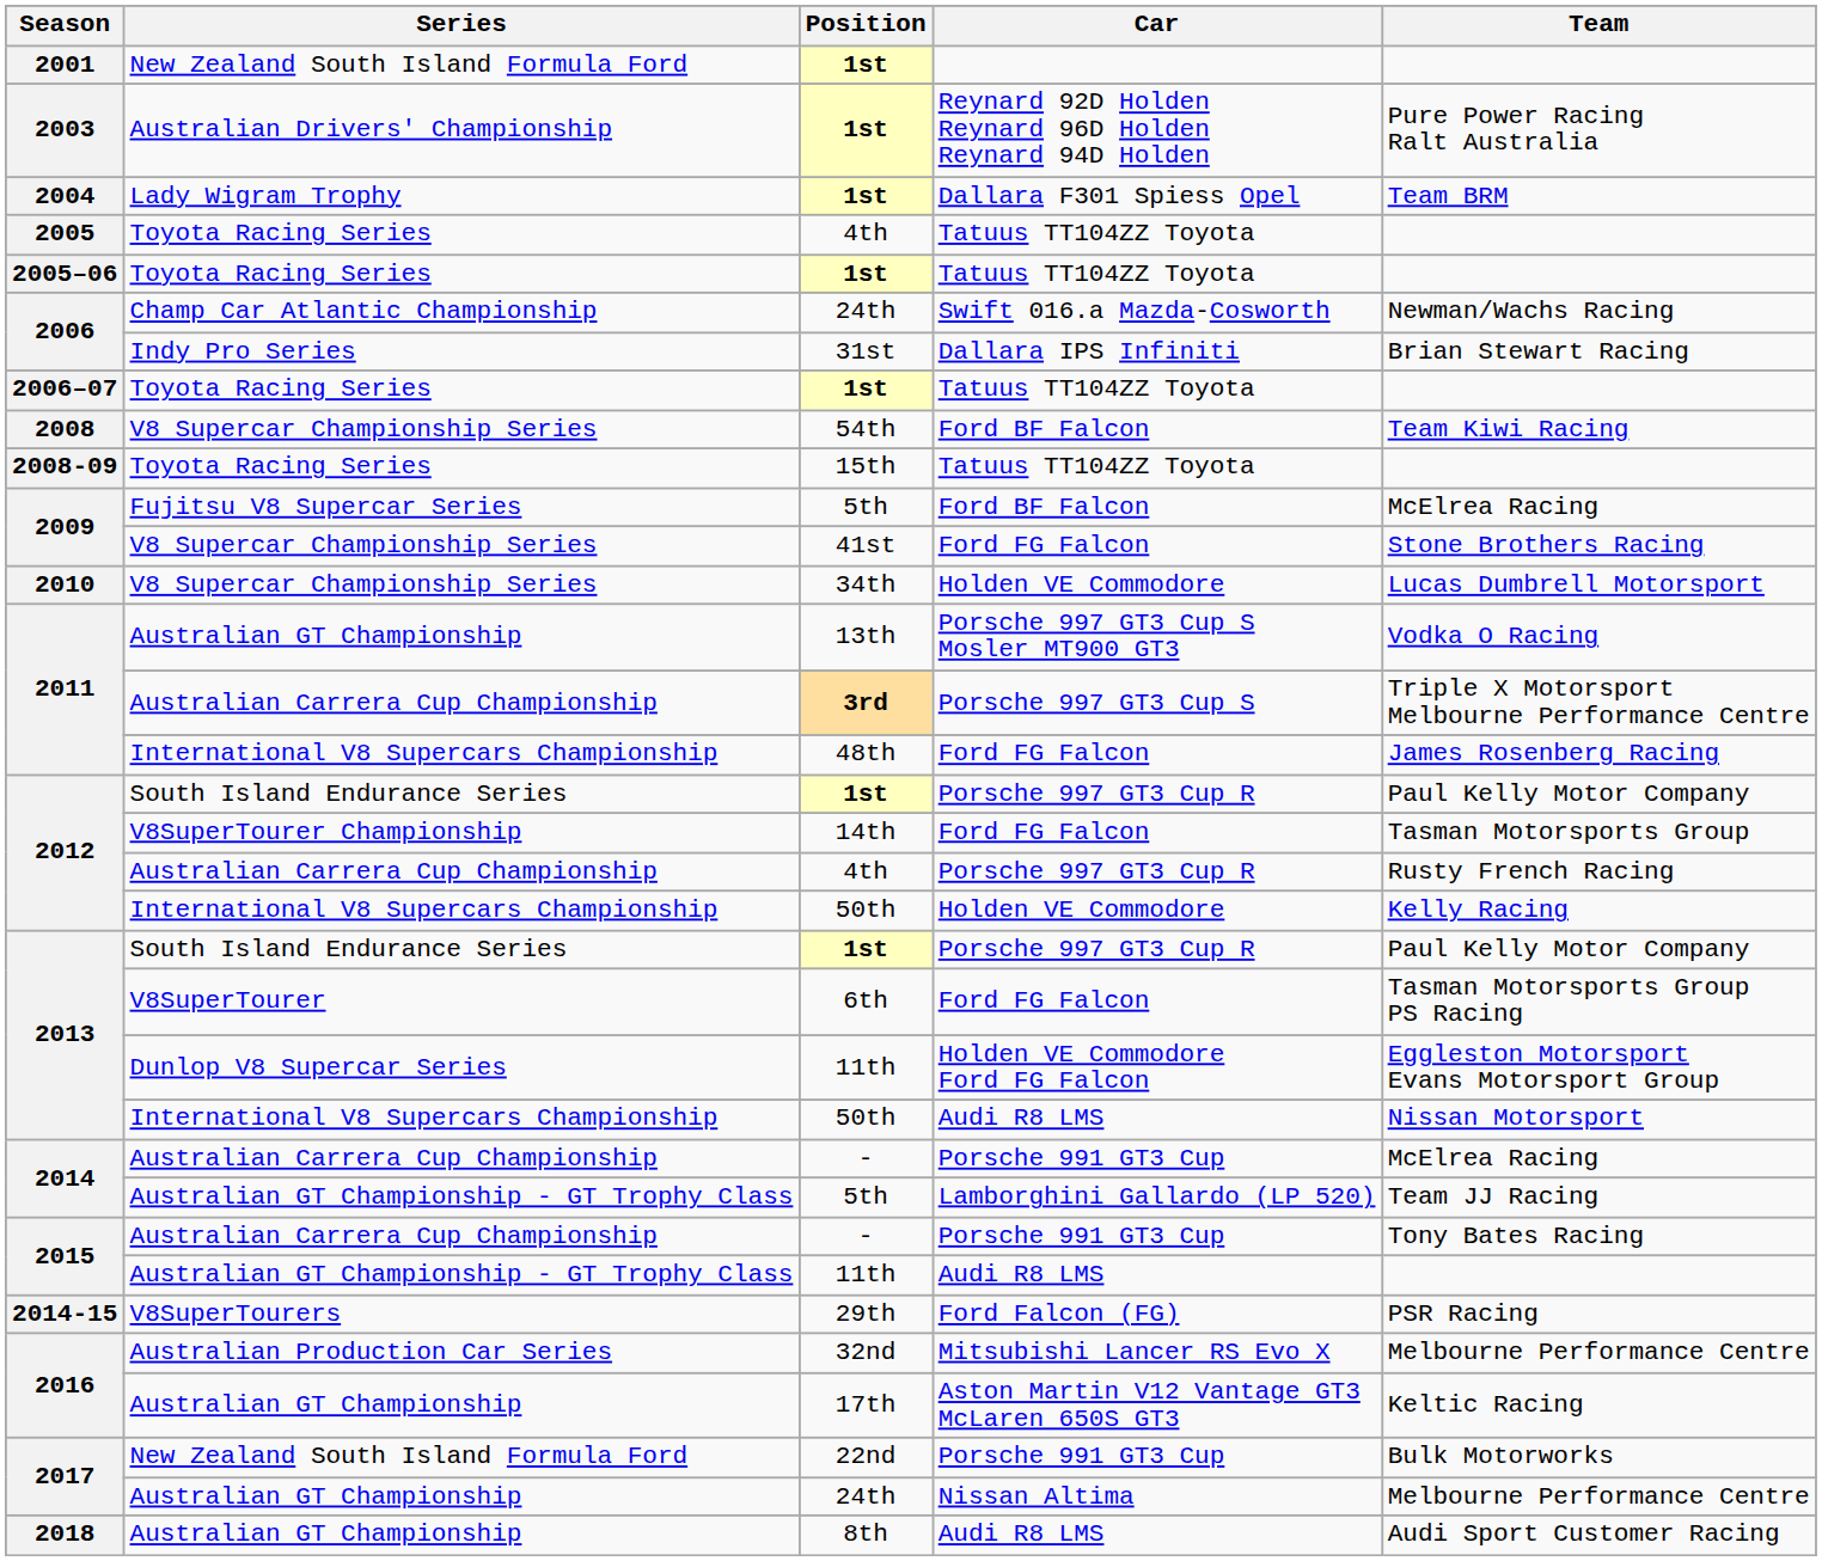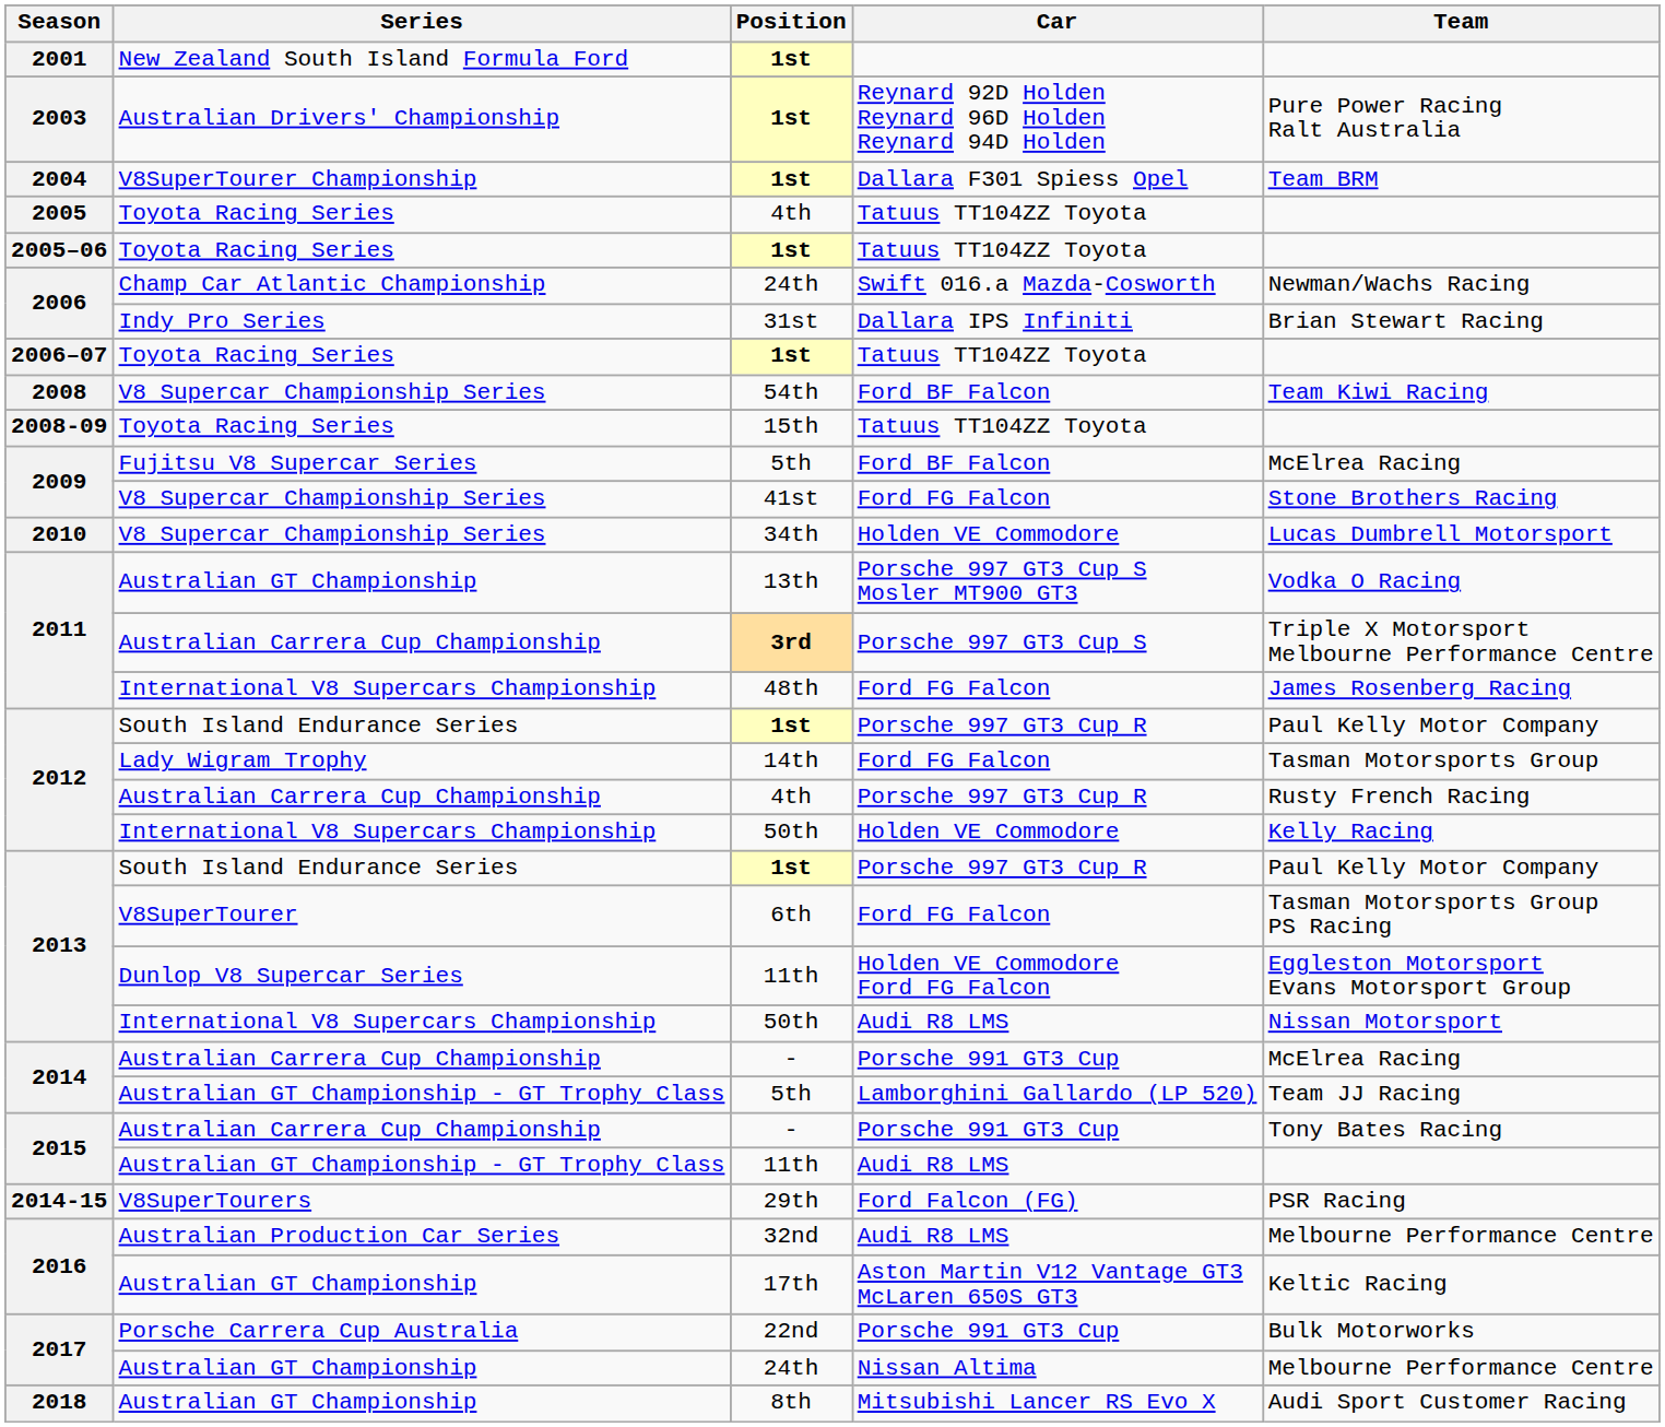 <table class="wikitable" style="font-size: 87%;">
 <tr>
 <th>Season</th>
 <th>Series</th>
 <th>Position</th>
 <th>Car</th>
 <th>Team</th>
 </tr>
 <tr>
 <th>2001</th>
 <td><a href='#'>New Zealand</a> South Island <a href='#'>Formula Ford</a></td>
 <td align="center" style="background:#ffffbf;"><strong>1st</strong></td>
 <td></td>
 <td></td>
 </tr>
 <tr>
 <th>2003</th>
 <td><a href='#'>Australian Drivers' Championship</a></td>
 <td align="center" style="background:#ffffbf;"><strong>1st</strong></td>
 <td><a href='#'>Reynard</a> 92D <a href='#'>Holden</a><br><a href='#'>Reynard</a> 96D <a href='#'>Holden</a><br><a href='#'>Reynard</a> 94D <a href='#'>Holden</a></td>
 <td>Pure Power Racing<br>Ralt Australia</td>
 </tr>
 <tr>
 <th>2004</th>
-<td><a href='#'>Lady Wigram Trophy</a></td>
+<td><a href='#'>V8SuperTourer Championship</a></td>
 <td align="center" style="background:#ffffbf;"><strong>1st</strong></td>
 <td><a href='#'>Dallara</a> F301 Spiess <a href='#'>Opel</a></td>
 <td><a href='#'>Team BRM</a></td>
 </tr>
 <tr>
 <th>2005</th>
 <td><a href='#'>Toyota Racing Series</a></td>
 <td align="center">4th</td>
 <td><a href='#'>Tatuus</a> TT104ZZ Toyota</td>
 <td></td>
 </tr>
 <tr>
 <th>2005–06</th>
 <td><a href='#'>Toyota Racing Series</a></td>
 <td align="center" style="background:#ffffbf;"><strong>1st</strong></td>
 <td><a href='#'>Tatuus</a> TT104ZZ Toyota</td>
 <td></td>
 </tr>
 <tr>
 <th rowspan=2>2006</th>
 <td><a href='#'>Champ Car Atlantic Championship</a></td>
 <td align="center">24th</td>
 <td><a href='#'>Swift</a> 016.a <a href='#'>Mazda</a>-<a href='#'>Cosworth</a></td>
 <td>Newman/Wachs Racing</td>
 </tr>
 <tr>
 <td><a href='#'>Indy Pro Series</a></td>
 <td align="center">31st</td>
 <td><a href='#'>Dallara</a> IPS <a href='#'>Infiniti</a></td>
 <td>Brian Stewart Racing</td>
 </tr>
 <tr>
 <th>2006–07</th>
 <td><a href='#'>Toyota Racing Series</a></td>
 <td align="center" style="background:#ffffbf;"><strong>1st</strong></td>
 <td><a href='#'>Tatuus</a> TT104ZZ Toyota</td>
 <td></td>
 </tr>
 <tr>
 <th>2008</th>
 <td><a href='#'>V8 Supercar Championship Series</a></td>
 <td align="center">54th</td>
 <td><a href='#'>Ford BF Falcon</a></td>
 <td><a href='#'>Team Kiwi Racing</a></td>
 </tr>
 <tr>
 <th>2008-09</th>
 <td><a href='#'>Toyota Racing Series</a></td>
 <td align="center">15th</td>
 <td><a href='#'>Tatuus</a> TT104ZZ Toyota</td>
 <td></td>
 </tr>
 <tr>
 <th rowspan=2>2009</th>
 <td><a href='#'>Fujitsu V8 Supercar Series</a></td>
 <td align="center">5th</td>
 <td><a href='#'>Ford BF Falcon</a></td>
 <td>McElrea Racing</td>
 </tr>
 <tr>
 <td><a href='#'>V8 Supercar Championship Series</a></td>
 <td align="center">41st</td>
 <td><a href='#'>Ford FG Falcon</a></td>
 <td><a href='#'>Stone Brothers Racing</a></td>
 </tr>
 <tr>
 <th>2010</th>
 <td><a href='#'>V8 Supercar Championship Series</a></td>
 <td align="center">34th</td>
 <td><a href='#'>Holden VE Commodore</a></td>
 <td><a href='#'>Lucas Dumbrell Motorsport</a></td>
 </tr>
 <tr>
 <th rowspan=3>2011</th>
 <td><a href='#'>Australian GT Championship</a></td>
 <td align="center">13th</td>
 <td><a href='#'>Porsche 997 GT3 Cup S</a><br><a href='#'>Mosler MT900 GT3</a></td>
 <td><a href='#'>Vodka O Racing</a></td>
 </tr>
 <tr>
 <td><a href='#'>Australian Carrera Cup Championship</a></td>
 <td align="center" style="background:#ffdf9f;"><strong>3rd</strong></td>
 <td><a href='#'>Porsche 997 GT3 Cup S</a></td>
 <td>Triple X Motorsport<br>Melbourne Performance Centre</td>
 </tr>
 <tr>
 <td><a href='#'>International V8 Supercars Championship</a></td>
 <td align="center">48th</td>
 <td><a href='#'>Ford FG Falcon</a></td>
 <td><a href='#'>James Rosenberg Racing</a></td>
 </tr>
 <tr>
 <th rowspan=4>2012</th>
 <td>South Island Endurance Series</td>
 <td align="center" style="background:#ffffbf;"><strong>1st</strong></td>
 <td><a href='#'>Porsche 997 GT3 Cup R</a></td>
 <td>Paul Kelly Motor Company</td>
 </tr>
 <tr>
-<td><a href='#'>V8SuperTourer Championship</a></td>
+<td><a href='#'>Lady Wigram Trophy</a></td>
 <td align="center">14th</td>
 <td><a href='#'>Ford FG Falcon</a></td>
 <td>Tasman Motorsports Group</td>
 </tr>
 <tr>
 <td><a href='#'>Australian Carrera Cup Championship</a></td>
 <td align="center">4th</td>
 <td><a href='#'>Porsche 997 GT3 Cup R</a></td>
 <td>Rusty French Racing</td>
 </tr>
 <tr>
 <td><a href='#'>International V8 Supercars Championship</a></td>
 <td align="center">50th</td>
 <td><a href='#'>Holden VE Commodore</a></td>
 <td><a href='#'>Kelly Racing</a></td>
 </tr>
 <tr>
 <th rowspan=4>2013</th>
 <td>South Island Endurance Series</td>
 <td align="center" style="background:#ffffbf;"><strong>1st</strong></td>
 <td><a href='#'>Porsche 997 GT3 Cup R</a></td>
 <td>Paul Kelly Motor Company</td>
 </tr>
 <tr>
 <td><a href='#'>V8SuperTourer</a></td>
 <td align="center">6th</td>
 <td><a href='#'>Ford FG Falcon</a></td>
 <td>Tasman Motorsports Group<br>PS Racing</td>
 </tr>
 <tr>
 <td><a href='#'>Dunlop V8 Supercar Series</a></td>
 <td align="center">11th</td>
 <td><a href='#'>Holden VE Commodore</a><br><a href='#'>Ford FG Falcon</a></td>
 <td><a href='#'>Eggleston Motorsport</a><br>Evans Motorsport Group</td>
 </tr>
 <tr>
 <td><a href='#'>International V8 Supercars Championship</a></td>
 <td align="center">50th</td>
 <td><a href='#'>Audi R8 LMS</a></td>
 <td><a href='#'>Nissan Motorsport</a></td>
 </tr>
 <tr>
 <th rowspan="2">2014</th>
 <td><a href='#'>Australian Carrera Cup Championship</a></td>
 <td align="center">-</td>
 <td><a href='#'>Porsche 991 GT3 Cup</a></td>
 <td>McElrea Racing</td>
 </tr>
 <tr>
 <td><a href='#'>Australian GT Championship - GT Trophy Class</a></td>
 <td align="center">5th</td>
 <td><a href='#'>Lamborghini Gallardo (LP 520)</a></td>
 <td>Team JJ Racing</td>
 </tr>
 <tr>
 <th rowspan="2">2015</th>
 <td><a href='#'>Australian Carrera Cup Championship</a></td>
 <td align="center">-</td>
 <td><a href='#'>Porsche 991 GT3 Cup</a></td>
 <td>Tony Bates Racing</td>
 </tr>
 <tr>
 <td><a href='#'>Australian GT Championship - GT Trophy Class</a></td>
 <td align="center">11th</td>
 <td><a href='#'>Audi R8 LMS</a></td>
 <td></td>
 </tr>
 <tr>
 <th>2014-15</th>
 <td><a href='#'>V8SuperTourers</a></td>
 <td align="center">29th</td>
 <td><a href='#'>Ford Falcon (FG)</a></td>
 <td>PSR Racing</td>
 </tr>
 <tr>
 <th rowspan="2">2016</th>
 <td><a href='#'>Australian Production Car Series</a></td>
 <td align="center">32nd</td>
-<td><a href='#'>Mitsubishi Lancer RS Evo X</a></td>
+<td><a href='#'>Audi R8 LMS</a></td>
 <td>Melbourne Performance Centre</td>
 </tr>
 <tr>
 <td><a href='#'>Australian GT Championship</a></td>
 <td align="center">17th</td>
 <td><a href='#'>Aston Martin V12 Vantage GT3</a><br><a href='#'>McLaren 650S GT3</a></td>
 <td>Keltic Racing</td>
 </tr>
 <tr>
 <th rowspan="2">2017</th>
-<td><a href='#'>New Zealand</a> South Island <a href='#'>Formula Ford</a></td>
+<td><a href='#'>Porsche Carrera Cup Australia</a></td>
 <td align="center">22nd</td>
 <td><a href='#'>Porsche 991 GT3 Cup</a></td>
 <td>Bulk Motorworks</td>
 </tr>
 <tr>
 <td><a href='#'>Australian GT Championship</a></td>
 <td align="center">24th</td>
 <td><a href='#'>Nissan Altima</a></td>
 <td>Melbourne Performance Centre</td>
 </tr>
 <tr>
 <th>2018</th>
 <td><a href='#'>Australian GT Championship</a></td>
 <td align="center">8th</td>
-<td><a href='#'>Audi R8 LMS</a></td>
+<td><a href='#'>Mitsubishi Lancer RS Evo X</a></td>
 <td>Audi Sport Customer Racing</td>
 </tr>
 </table>
